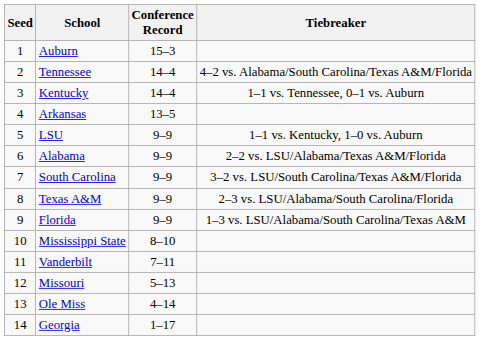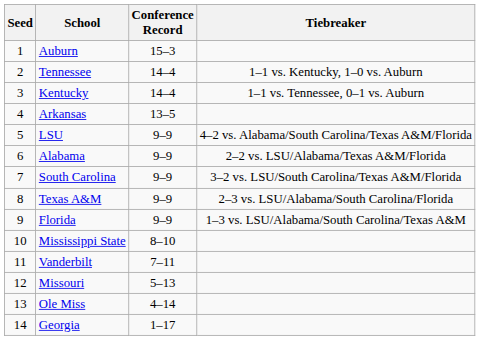 <table class="wikitable" style="white-space:nowrap; font-size:95%; text-align:center">
 <tr>
 <th>Seed</th>
 <th>School</th>
 <th>Conference<br>Record</th>
 <th>Tiebreaker</th>
 </tr>
 <tr>
 <td>1</td>
 <td align="left"><a href='#'>Auburn</a></td>
 <td>15–3</td>
 <td></td>
 </tr>
 <tr>
 <td>2</td>
 <td align="left"><a href='#'>Tennessee</a></td>
 <td>14–4</td>
-<td>4–2 vs. Alabama/South Carolina/Texas A&M/Florida</td>
+<td>1–1 vs. Kentucky, 1–0 vs. Auburn</td>
 </tr>
 <tr>
 <td>3</td>
 <td align="left"><a href='#'>Kentucky</a></td>
 <td>14–4</td>
 <td>1–1 vs. Tennessee, 0–1 vs. Auburn</td>
 </tr>
 <tr>
 <td>4</td>
 <td align="left"><a href='#'>Arkansas</a></td>
 <td>13–5</td>
 <td></td>
 </tr>
 <tr>
 <td>5</td>
 <td align="left"><a href='#'>LSU</a></td>
 <td>9–9</td>
-<td>1–1 vs. Kentucky, 1–0 vs. Auburn</td>
+<td>4–2 vs. Alabama/South Carolina/Texas A&M/Florida</td>
 </tr>
 <tr>
 <td>6</td>
 <td align="left"><a href='#'>Alabama</a></td>
 <td>9–9</td>
 <td>2–2 vs. LSU/Alabama/Texas A&M/Florida</td>
 </tr>
 <tr>
 <td>7</td>
 <td align="left"><a href='#'>South Carolina</a></td>
 <td>9–9</td>
 <td>3–2 vs. LSU/South Carolina/Texas A&M/Florida</td>
 </tr>
 <tr>
 <td>8</td>
 <td align="left"><a href='#'>Texas A&M</a></td>
 <td>9–9</td>
 <td>2–3 vs. LSU/Alabama/South Carolina/Florida</td>
 </tr>
 <tr>
 <td>9</td>
 <td align="left"><a href='#'>Florida</a></td>
 <td>9–9</td>
 <td>1–3 vs. LSU/Alabama/South Carolina/Texas A&M</td>
 </tr>
 <tr>
 <td>10</td>
 <td align="left"><a href='#'>Mississippi State</a></td>
 <td>8–10</td>
 <td></td>
 </tr>
 <tr>
 <td>11</td>
 <td align="left"><a href='#'>Vanderbilt</a></td>
 <td>7–11</td>
 <td></td>
 </tr>
 <tr>
 <td>12</td>
 <td align="left"><a href='#'>Missouri</a></td>
 <td>5–13</td>
 <td></td>
 </tr>
 <tr>
 <td>13</td>
 <td align="left"><a href='#'>Ole Miss</a></td>
 <td>4–14</td>
 <td></td>
 </tr>
 <tr>
 <td>14</td>
 <td align="left"><a href='#'>Georgia</a></td>
 <td>1–17</td>
 <td></td>
 </tr>
 </table>
